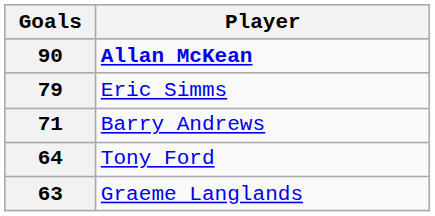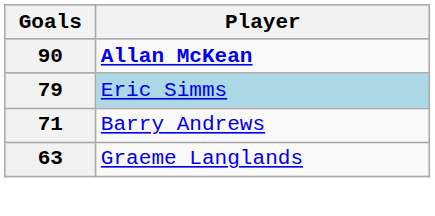 <table class="wikitable" style="text-align:left;">
 <tr>
 <th width=50>Goals</th>
 <th width=200>Player</th>
 </tr>
 <tr>
 <th>90</th>
 <td><strong> <a href='#'>Allan McKean</a></strong></td>
 </tr>
 <tr>
 <th>79</th>
-<td> <a href='#'>Eric Simms</a></td>
+<td style="background: lightblue;"> <a href='#'>Eric Simms</a></td>
 </tr>
 <tr>
 <th>71</th>
 <td> <a href='#'>Barry Andrews</a></td>
 </tr>
 <tr>
-<th>64</th>
-<td> <a href='#'>Tony Ford</a></td>
-</tr>
-<tr>
 <th>63</th>
 <td> <a href='#'>Graeme Langlands</a></td>
 </tr>
 </table>
